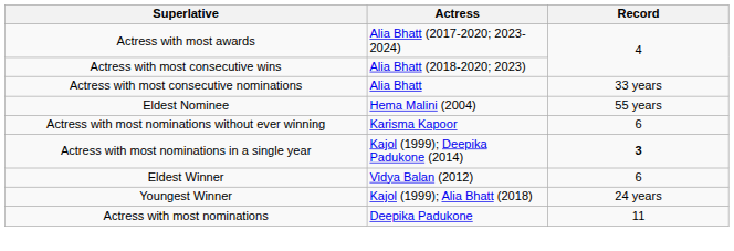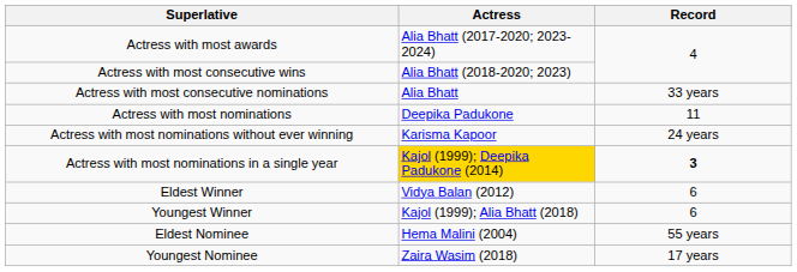 <table class="wikitable" style="width:60%">
 <tr style="background:#bebebe;">
 <th style="width:30%;">Superlative</th>
 <th style="width:15%;">Actress</th>
 <th style="width:15%;">Record</th>
 </tr>
 <tr>
 <td style="text-align:center">Actress with most awards</td>
 <td><a href='#'>Alia Bhatt</a> (2017-2020; 2023-2024)</td>
 <td rowspan="2" style="text-align:center">4</td>
 </tr>
 <tr>
 <td style="text-align:center">Actress with most consecutive wins</td>
 <td><a href='#'>Alia Bhatt</a> (2018-2020; 2023)</td>
 </tr>
 <tr>
 <td style="text-align:center">Actress with most consecutive nominations</td>
 <td><a href='#'>Alia Bhatt</a></td>
 <td style="text-align:center">33 years</td>
 </tr>
 <tr>
-<td style="text-align:center">Eldest Nominee</td>
-<td><a href='#'>Hema Malini</a> (2004)</td>
-<td style="text-align:center">55 years</td>
+<td style="text-align:center">Actress with most nominations</td>
+<td><a href='#'>Deepika Padukone</a></td>
+<td style="text-align:center">11</td>
 </tr>
 <tr>
 <td style="text-align:center">Actress with most nominations without ever winning</td>
 <td><a href='#'>Karisma Kapoor</a></td>
-<td style="text-align:center">6</td>
+<td style="text-align:center">24 years</td>
 </tr>
 <tr>
 <td style="text-align:center">Actress with most nominations in a single year</td>
-<td><a href='#'>Kajol</a> (1999); <a href='#'>Deepika Padukone</a> (2014)</td>
+<td style="background: gold;"><a href='#'>Kajol</a> (1999); <a href='#'>Deepika Padukone</a> (2014)</td>
 <td style="text-align:center"><strong>3</strong></td>
 </tr>
 <tr>
 <td style="text-align:center">Eldest Winner</td>
 <td><a href='#'>Vidya Balan</a> (2012)</td>
 <td style="text-align:center">6</td>
 </tr>
 <tr>
 <td style="text-align:center">Youngest Winner</td>
 <td><a href='#'>Kajol</a> (1999); <a href='#'>Alia Bhatt</a> (2018)</td>
-<td style="text-align:center">24 years</td>
+<td style="text-align:center">6</td>
 </tr>
 <tr>
-<td style="text-align:center">Actress with most nominations</td>
-<td><a href='#'>Deepika Padukone</a></td>
-<td style="text-align:center">11</td>
+<td style="text-align:center">Eldest Nominee</td>
+<td><a href='#'>Hema Malini</a> (2004)</td>
+<td style="text-align:center">55 years</td>
+</tr>
+<tr>
+<td style="text-align:center">Youngest Nominee</td>
+<td><a href='#'>Zaira Wasim</a> (2018)</td>
+<td style="text-align:center">17 years</td>
 </tr>
 </table>
